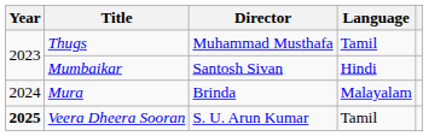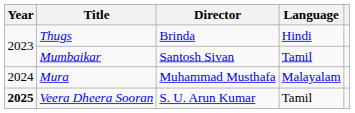 <table class="wikitable sortable">
 <tr>
 <th>Year</th>
 <th>Title</th>
 <th>Director</th>
 <th>Language</th>
 <th></th>
 </tr>
 <tr>
 <td rowspan="2">2023</td>
 <td><a href='#'><em>Thugs</em></a></td>
-<td><a href='#'>Muhammad Musthafa</a></td>
-<td><a href='#'>Tamil</a></td>
+<td><a href='#'>Brinda</a></td>
+<td><a href='#'>Hindi</a></td>
 <td></td>
 </tr>
 <tr>
 <td><a href='#'><em>Mumbaikar</em></a></td>
 <td><a href='#'>Santosh Sivan</a></td>
-<td><a href='#'>Hindi</a></td>
+<td><a href='#'>Tamil</a></td>
 <td></td>
 </tr>
 <tr>
 <td>2024</td>
 <td><a href='#'><em>Mura</em></a></td>
-<td><a href='#'>Brinda</a></td>
+<td><a href='#'>Muhammad Musthafa</a></td>
 <td><a href='#'>Malayalam</a></td>
 <td></td>
 </tr>
 <tr>
 <td><strong>2025</strong></td>
 <td><a href='#'><em>Veera Dheera Sooran</em></a></td>
 <td><a href='#'>S. U. Arun Kumar</a></td>
 <td>Tamil</td>
 <td></td>
 </tr>
 </table>
